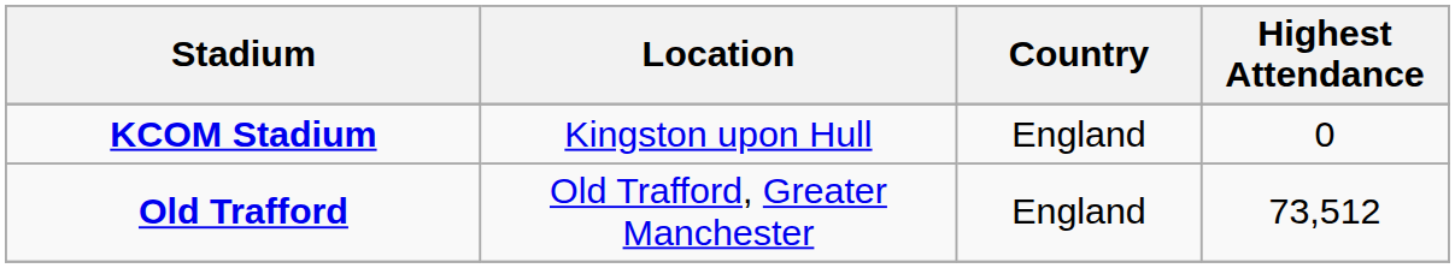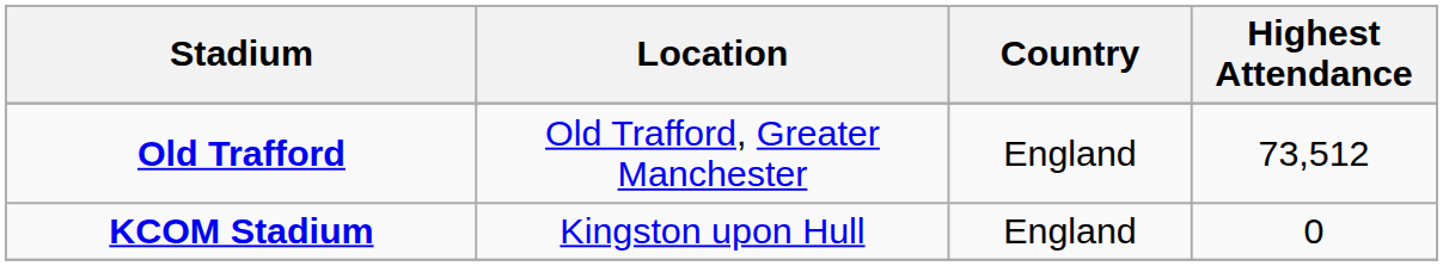 <table class="wikitable sortable" style="text-align:center;">
 <tr rank>
 <th width=200>Stadium</th>
 <th width=200>Location</th>
 <th width=100>Country</th>
 <th width=100>Highest Attendance</th>
 </tr>
 <tr>
 </tr>
 <tr style>
+<td><strong><a href='#'>Old Trafford</a></strong></td>
+<td><a href='#'>Old Trafford</a>, <a href='#'>Greater Manchester</a></td>
+<td> England</td>
+<td>73,512</td>
+</tr>
+<tr style>
 <td><strong><a href='#'>KCOM Stadium</a></strong></td>
 <td><a href='#'>Kingston upon Hull</a></td>
 <td> England</td>
 <td>0</td>
 </tr>
-<tr style>
-<td><strong><a href='#'>Old Trafford</a></strong></td>
-<td><a href='#'>Old Trafford</a>, <a href='#'>Greater Manchester</a></td>
-<td> England</td>
-<td>73,512</td>
-</tr>
 <tr>
 </tr>
 </table>
